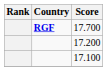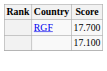 <table class="wikitable sortable">
 <tr>
 <th>Rank</th>
 <th>Country</th>
 <th>Score</th>
 </tr>
 <tr>
 <th></th>
-<td><strong><a href='#'>RGF</a></strong></td>
+<td><a href='#'>RGF</a></td>
 <td>17.700</td>
-</tr>
-<tr>
-<th></th>
-<td></td>
-<td>17.200</td>
 </tr>
 <tr>
 <th></th>
 <td></td>
 <td>17.100</td>
 </tr>
 <tr>
 </tr>
 </table>
